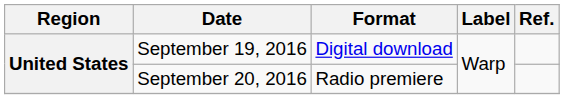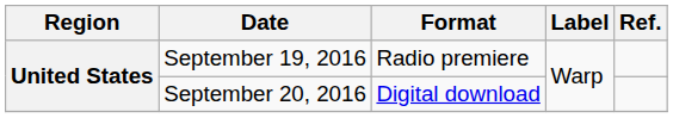 <table class="wikitable plainrowheaders">
 <tr>
 <th>Region</th>
 <th>Date</th>
 <th>Format</th>
 <th>Label</th>
 <th>Ref.</th>
 </tr>
 <tr>
 <th scope="row" rowspan="2">United States</th>
 <td>September 19, 2016</td>
-<td rowspan="1"><a href='#'>Digital download</a></td>
+<td>Radio premiere</td>
 <td rowspan="2">Warp</td>
 <td></td>
 </tr>
 <tr>
 <td>September 20, 2016</td>
-<td>Radio premiere</td>
+<td rowspan="1"><a href='#'>Digital download</a></td>
 <td><br></td>
 </tr>
 <tr>
 </tr>
 </table>
